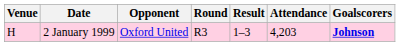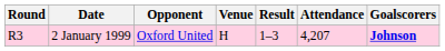 <table class="wikitable">
 <tr>
-<th>Venue</th>
+<th>Round</th>
 <th>Date</th>
 <th>Opponent</th>
-<th>Round</th>
+<th>Venue</th>
 <th>Result</th>
 <th>Attendance</th>
 <th>Goalscorers</th>
 </tr>
 <tr style="background-color: #ffd0e3;">
-<td>H</td>
+<td>R3</td>
 <td>2 January 1999</td>
 <td><a href='#'>Oxford United</a></td>
-<td>R3</td>
+<td>H</td>
 <td>1–3</td>
-<td>4,203</td>
+<td>4,207</td>
 <td><strong><a href='#'>Johnson</a></strong></td>
 </tr>
 </table>
